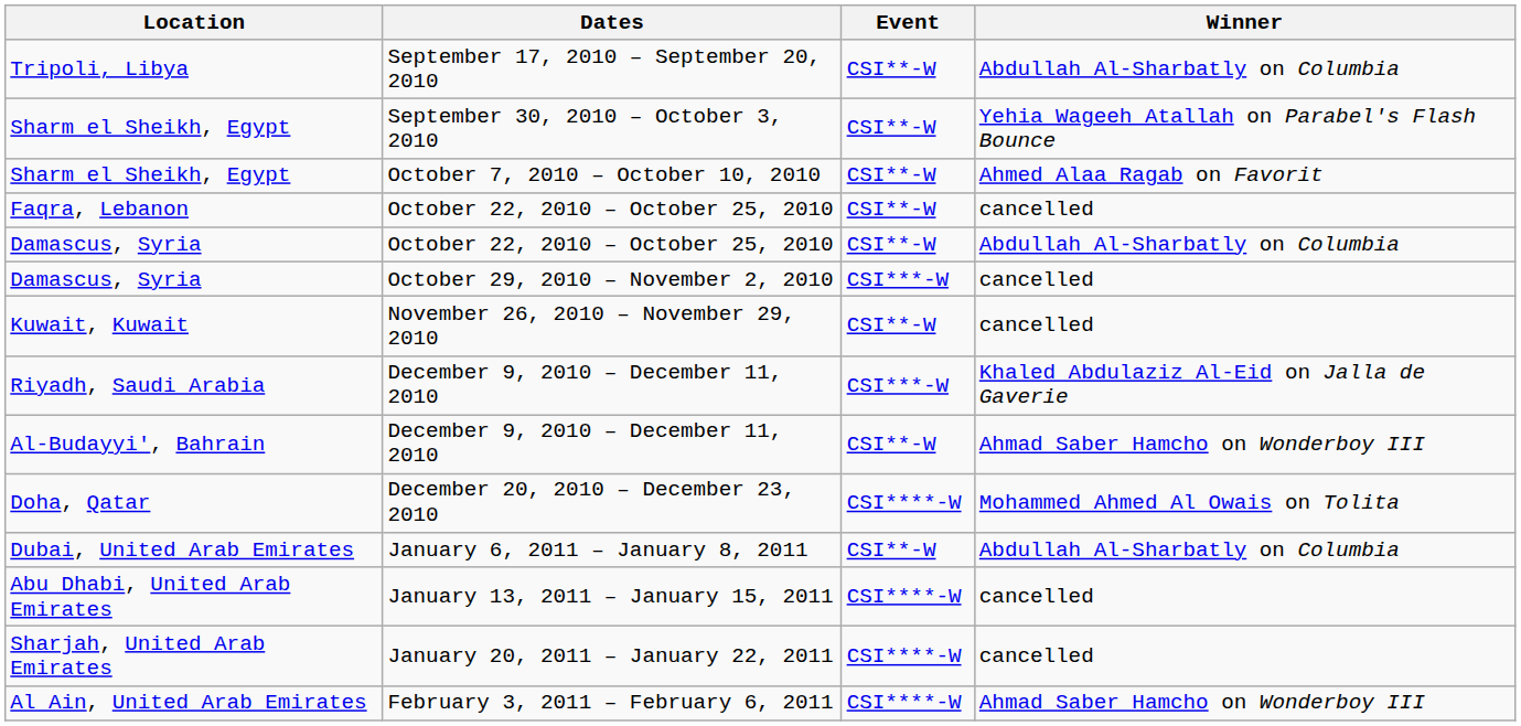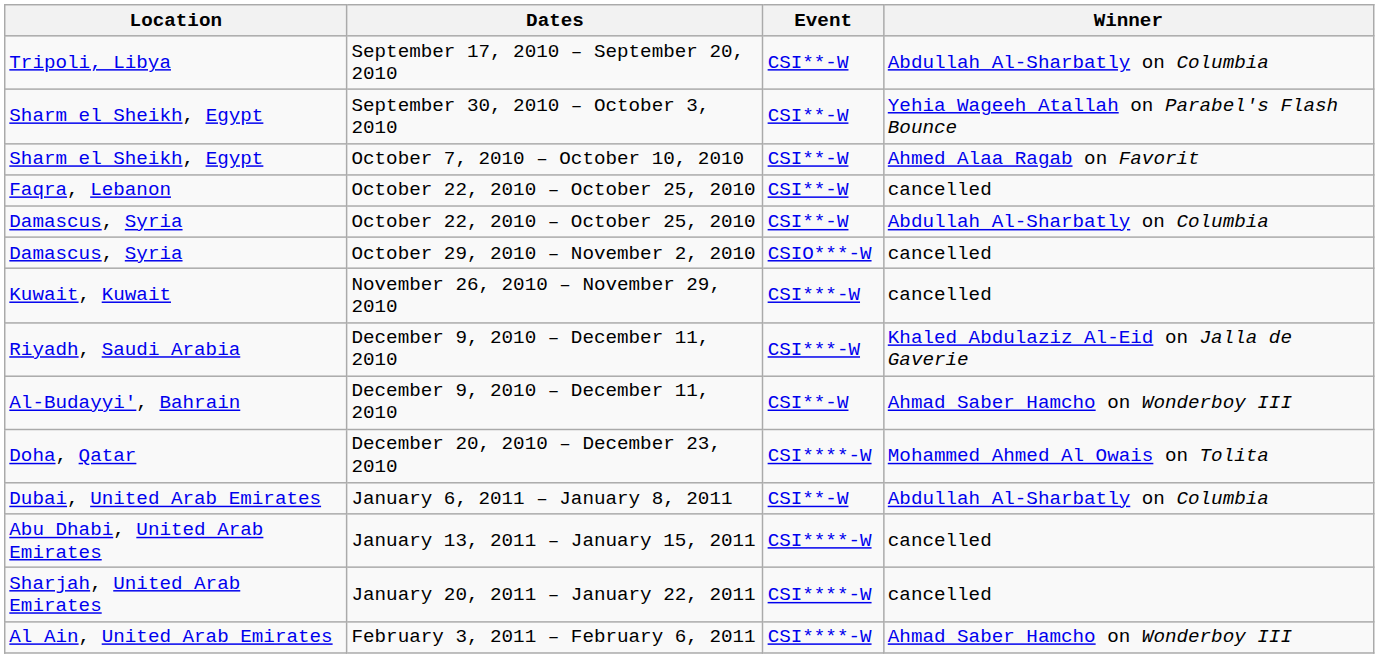 <table class="wikitable">
 <tr>
 <th width=225>Location</th>
 <th width=275>Dates</th>
 <th width=75>Event</th>
 <th width=325>Winner</th>
 </tr>
 <tr>
 <td> <a href='#'>Tripoli, Libya</a></td>
 <td>September 17, 2010 – September 20, 2010</td>
 <td><a href='#'>CSI**-W</a></td>
 <td> <a href='#'>Abdullah Al-Sharbatly</a> on <em>Columbia</em></td>
 </tr>
 <tr>
 <td> <a href='#'>Sharm el Sheikh</a>, <a href='#'>Egypt</a></td>
 <td>September 30, 2010 – October 3, 2010</td>
 <td><a href='#'>CSI**-W</a></td>
 <td> <a href='#'>Yehia Wageeh Atallah</a> on <em>Parabel's Flash Bounce</em></td>
 </tr>
 <tr>
 <td> <a href='#'>Sharm el Sheikh</a>, <a href='#'>Egypt</a></td>
 <td>October 7, 2010 – October 10, 2010</td>
 <td><a href='#'>CSI**-W</a></td>
 <td> <a href='#'>Ahmed Alaa Ragab</a> on <em>Favorit</em></td>
 </tr>
 <tr>
 <td> <a href='#'>Faqra</a>, <a href='#'>Lebanon</a></td>
 <td>October 22, 2010 – October 25, 2010</td>
 <td><a href='#'>CSI**-W</a></td>
 <td>cancelled</td>
 </tr>
 <tr>
 <td> <a href='#'>Damascus</a>, <a href='#'>Syria</a></td>
 <td>October 22, 2010 – October 25, 2010</td>
 <td><a href='#'>CSI**-W</a></td>
 <td> <a href='#'>Abdullah Al-Sharbatly</a> on <em>Columbia</em></td>
 </tr>
 <tr>
 <td> <a href='#'>Damascus</a>, <a href='#'>Syria</a></td>
 <td>October 29, 2010 – November 2, 2010</td>
-<td><a href='#'>CSI***-W</a></td>
+<td><a href='#'>CSIO***-W</a></td>
 <td>cancelled</td>
 </tr>
 <tr>
 <td> <a href='#'>Kuwait</a>, <a href='#'>Kuwait</a></td>
 <td>November 26, 2010 – November 29, 2010</td>
-<td><a href='#'>CSI**-W</a></td>
+<td><a href='#'>CSI***-W</a></td>
 <td>cancelled</td>
 </tr>
 <tr>
 <td> <a href='#'>Riyadh</a>, <a href='#'>Saudi Arabia</a></td>
 <td>December 9, 2010 – December 11, 2010</td>
 <td><a href='#'>CSI***-W</a></td>
 <td> <a href='#'>Khaled Abdulaziz Al-Eid</a> on <em>Jalla de Gaverie</em></td>
 </tr>
 <tr>
 <td> <a href='#'>Al-Budayyi'</a>, <a href='#'>Bahrain</a></td>
 <td>December 9, 2010 – December 11, 2010</td>
 <td><a href='#'>CSI**-W</a></td>
 <td> <a href='#'>Ahmad Saber Hamcho</a> on <em>Wonderboy III</em></td>
 </tr>
 <tr>
 <td> <a href='#'>Doha</a>, <a href='#'>Qatar</a></td>
 <td>December 20, 2010 – December 23, 2010</td>
 <td><a href='#'>CSI****-W</a></td>
 <td> <a href='#'>Mohammed Ahmed Al Owais</a> on <em>Tolita</em></td>
 </tr>
 <tr>
 <td> <a href='#'>Dubai</a>, <a href='#'>United Arab Emirates</a></td>
 <td>January 6, 2011 – January 8, 2011</td>
 <td><a href='#'>CSI**-W</a></td>
 <td> <a href='#'>Abdullah Al-Sharbatly</a> on <em>Columbia</em></td>
 </tr>
 <tr>
 <td> <a href='#'>Abu Dhabi</a>, <a href='#'>United Arab Emirates</a></td>
 <td>January 13, 2011 – January 15, 2011</td>
 <td><a href='#'>CSI****-W</a></td>
 <td>cancelled</td>
 </tr>
 <tr>
 <td> <a href='#'>Sharjah</a>, <a href='#'>United Arab Emirates</a></td>
 <td>January 20, 2011 – January 22, 2011</td>
 <td><a href='#'>CSI****-W</a></td>
 <td>cancelled</td>
 </tr>
 <tr>
 <td> <a href='#'>Al Ain</a>, <a href='#'>United Arab Emirates</a></td>
 <td>February 3, 2011 – February 6, 2011</td>
 <td><a href='#'>CSI****-W</a></td>
 <td> <a href='#'>Ahmad Saber Hamcho</a> on <em>Wonderboy III</em></td>
 </tr>
 </table>
